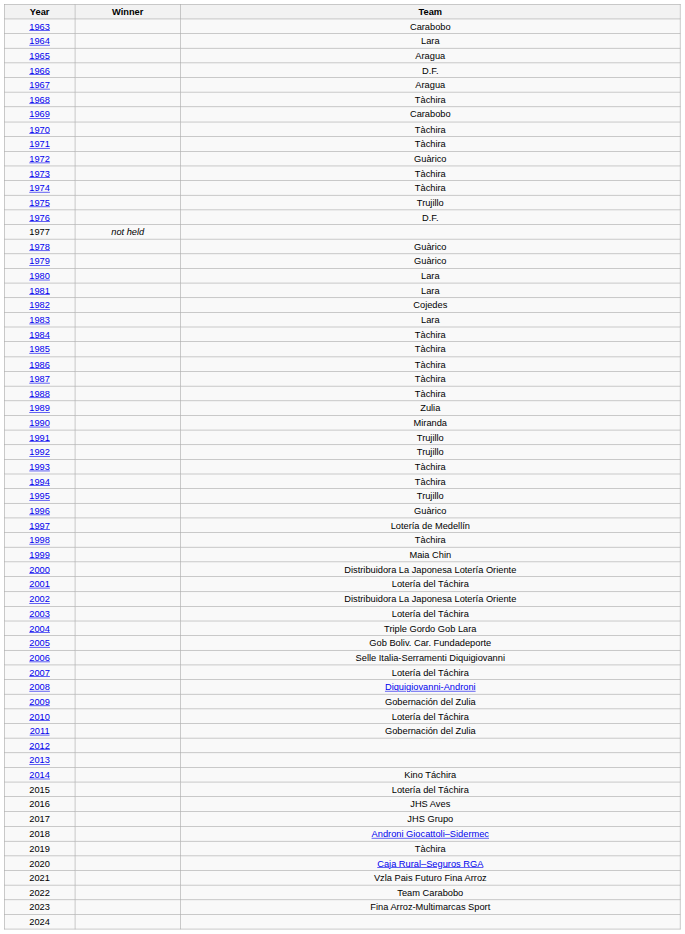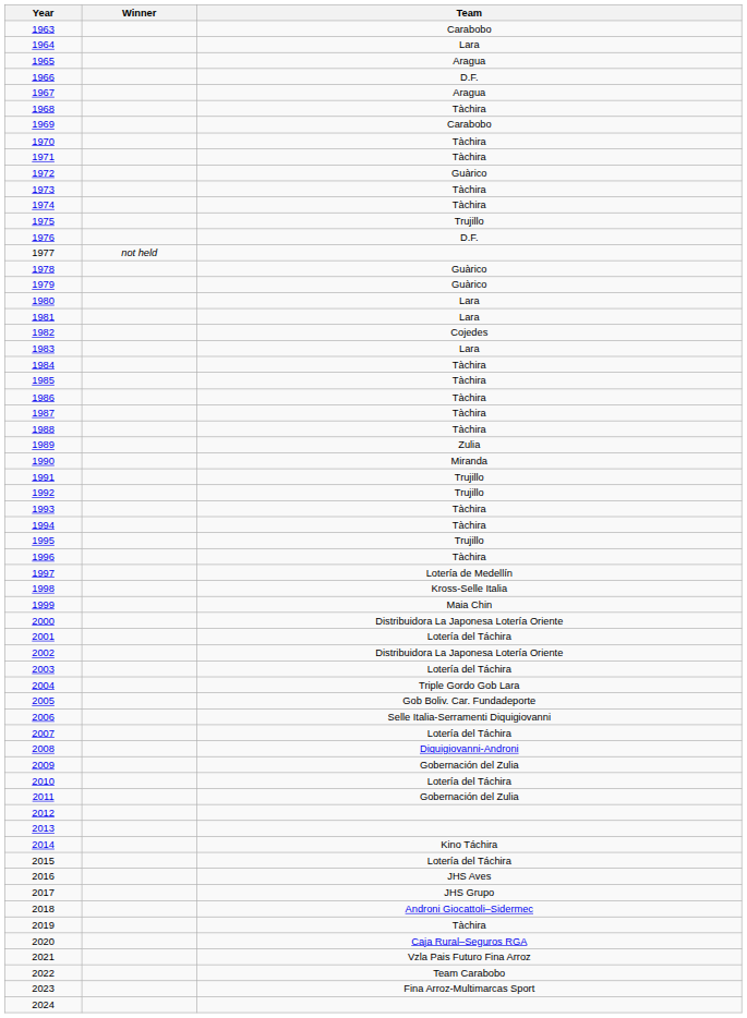 <table class="wikitable" style="text-align: center; font-size:95%;" width="70%">
 <tr>
 <th>Year</th>
 <th>Winner</th>
 <th>Team</th>
 </tr>
 <tr>
 <td><a href='#'>1963</a></td>
 <td align=left></td>
 <td>Carabobo</td>
 </tr>
 <tr>
 <td><a href='#'>1964</a></td>
 <td align=left></td>
 <td>Lara</td>
 </tr>
 <tr>
 <td><a href='#'>1965</a></td>
 <td align=left></td>
 <td>Aragua</td>
 </tr>
 <tr>
 <td><a href='#'>1966</a></td>
 <td align=left></td>
 <td>D.F.</td>
 </tr>
 <tr>
 <td><a href='#'>1967</a></td>
 <td align=left></td>
 <td>Aragua</td>
 </tr>
 <tr>
 <td><a href='#'>1968</a></td>
 <td align=left></td>
 <td>Tàchira</td>
 </tr>
 <tr>
 <td><a href='#'>1969</a></td>
 <td align=left></td>
 <td>Carabobo</td>
 </tr>
 <tr>
 <td><a href='#'>1970</a></td>
 <td align=left></td>
 <td>Tàchira</td>
 </tr>
 <tr>
 <td><a href='#'>1971</a></td>
 <td align=left></td>
 <td>Tàchira</td>
 </tr>
 <tr>
 <td><a href='#'>1972</a></td>
 <td align=left></td>
 <td>Guàrico</td>
 </tr>
 <tr>
 <td><a href='#'>1973</a></td>
 <td align=left></td>
 <td>Tàchira</td>
 </tr>
 <tr>
 <td><a href='#'>1974</a></td>
 <td align=left></td>
 <td>Tàchira</td>
 </tr>
 <tr>
 <td><a href='#'>1975</a></td>
 <td align=left></td>
 <td>Trujillo</td>
 </tr>
 <tr>
 <td><a href='#'>1976</a></td>
 <td align=left></td>
 <td>D.F.</td>
 </tr>
 <tr>
 <td>1977</td>
 <td><em>not held</em></td>
 <td></td>
 </tr>
 <tr>
 <td><a href='#'>1978</a></td>
 <td align=left></td>
 <td>Guàrico</td>
 </tr>
 <tr>
 <td><a href='#'>1979</a></td>
 <td align=left></td>
 <td>Guàrico</td>
 </tr>
 <tr>
 <td><a href='#'>1980</a></td>
 <td align=left></td>
 <td>Lara</td>
 </tr>
 <tr>
 <td><a href='#'>1981</a></td>
 <td align=left></td>
 <td>Lara</td>
 </tr>
 <tr>
 <td><a href='#'>1982</a></td>
 <td align=left></td>
 <td>Cojedes</td>
 </tr>
 <tr>
 <td><a href='#'>1983</a></td>
 <td align=left></td>
 <td>Lara</td>
 </tr>
 <tr>
 <td><a href='#'>1984</a></td>
 <td align=left></td>
 <td>Tàchira</td>
 </tr>
 <tr>
 <td><a href='#'>1985</a></td>
 <td align=left></td>
 <td>Tàchira</td>
 </tr>
 <tr>
 <td><a href='#'>1986</a></td>
 <td align=left></td>
 <td>Tàchira</td>
 </tr>
 <tr>
 <td><a href='#'>1987</a></td>
 <td align=left></td>
 <td>Tàchira</td>
 </tr>
 <tr>
 <td><a href='#'>1988</a></td>
 <td align=left></td>
 <td>Tàchira</td>
 </tr>
 <tr>
 <td><a href='#'>1989</a></td>
 <td align=left></td>
 <td>Zulia</td>
 </tr>
 <tr>
 <td><a href='#'>1990</a></td>
 <td align=left></td>
 <td>Miranda</td>
 </tr>
 <tr>
 <td><a href='#'>1991</a></td>
 <td align=left></td>
 <td>Trujillo</td>
 </tr>
 <tr>
 <td><a href='#'>1992</a></td>
 <td align=left></td>
 <td>Trujillo</td>
 </tr>
 <tr>
 <td><a href='#'>1993</a></td>
 <td align=left></td>
 <td>Tàchira</td>
 </tr>
 <tr>
 <td><a href='#'>1994</a></td>
 <td align=left></td>
 <td>Tàchira</td>
 </tr>
 <tr>
 <td><a href='#'>1995</a></td>
 <td align=left></td>
 <td>Trujillo</td>
 </tr>
 <tr>
 <td><a href='#'>1996</a></td>
 <td align=left></td>
-<td>Guàrico</td>
+<td>Tàchira</td>
 </tr>
 <tr>
 <td><a href='#'>1997</a></td>
 <td align=left></td>
 <td>Lotería de Medellín</td>
 </tr>
 <tr>
 <td><a href='#'>1998</a></td>
 <td align=left></td>
-<td>Tàchira</td>
+<td>Kross-Selle Italia</td>
 </tr>
 <tr>
 <td><a href='#'>1999</a></td>
 <td align=left></td>
 <td>Maia Chin</td>
 </tr>
 <tr>
 <td><a href='#'>2000</a></td>
 <td align=left></td>
 <td>Distribuidora La Japonesa Lotería Oriente</td>
 </tr>
 <tr>
 <td><a href='#'>2001</a></td>
 <td align=left></td>
 <td>Lotería del Táchira</td>
 </tr>
 <tr>
 <td><a href='#'>2002</a></td>
 <td align=left></td>
 <td>Distribuidora La Japonesa Lotería Oriente</td>
 </tr>
 <tr>
 <td><a href='#'>2003</a></td>
 <td align=left></td>
 <td>Lotería del Táchira</td>
 </tr>
 <tr>
 <td><a href='#'>2004</a></td>
 <td align=left></td>
 <td>Triple Gordo Gob Lara</td>
 </tr>
 <tr>
 <td><a href='#'>2005</a></td>
 <td align=left></td>
 <td>Gob Boliv. Car. Fundadeporte</td>
 </tr>
 <tr>
 <td><a href='#'>2006</a></td>
 <td align=left></td>
 <td>Selle Italia-Serramenti Diquigiovanni</td>
 </tr>
 <tr>
 <td><a href='#'>2007</a></td>
 <td align=left></td>
 <td>Lotería del Táchira</td>
 </tr>
 <tr>
 <td><a href='#'>2008</a></td>
 <td align=left></td>
 <td><a href='#'>Diquigiovanni-Androni</a></td>
 </tr>
 <tr>
 <td><a href='#'>2009</a></td>
 <td align=left></td>
 <td>Gobernación del Zulia</td>
 </tr>
 <tr>
 <td><a href='#'>2010</a></td>
 <td align=left></td>
 <td>Lotería del Táchira</td>
 </tr>
 <tr>
 <td><a href='#'>2011</a></td>
 <td align=left></td>
 <td>Gobernación del Zulia</td>
 </tr>
 <tr>
 <td><a href='#'>2012</a></td>
 <td align=left></td>
 <td></td>
 </tr>
 <tr>
 <td><a href='#'>2013</a></td>
 <td align=left></td>
 <td></td>
 </tr>
 <tr>
 <td><a href='#'>2014</a></td>
 <td align=left></td>
 <td>Kino Táchira</td>
 </tr>
 <tr>
 <td>2015</td>
 <td align=left></td>
 <td>Lotería del Táchira</td>
 </tr>
 <tr>
 <td>2016</td>
 <td align=left></td>
 <td>JHS Aves</td>
 </tr>
 <tr>
 <td>2017</td>
 <td align=left></td>
 <td>JHS Grupo</td>
 </tr>
 <tr>
 <td>2018</td>
 <td align=left></td>
 <td><a href='#'>Androni Giocattoli–Sidermec</a></td>
 </tr>
 <tr>
 <td>2019</td>
 <td align=left></td>
 <td>Tàchira</td>
 </tr>
 <tr>
 <td>2020</td>
 <td align=left></td>
 <td><a href='#'>Caja Rural–Seguros RGA</a></td>
 </tr>
 <tr>
 <td>2021</td>
 <td align=left></td>
 <td>Vzla Pais Futuro Fina Arroz</td>
 </tr>
 <tr>
 <td>2022</td>
 <td align=left></td>
 <td>Team Carabobo</td>
 </tr>
 <tr>
 <td>2023</td>
 <td align=left></td>
 <td>Fina Arroz-Multimarcas Sport</td>
 </tr>
 <tr>
 <td>2024</td>
 <td align=left></td>
 <td></td>
 </tr>
 </table>
